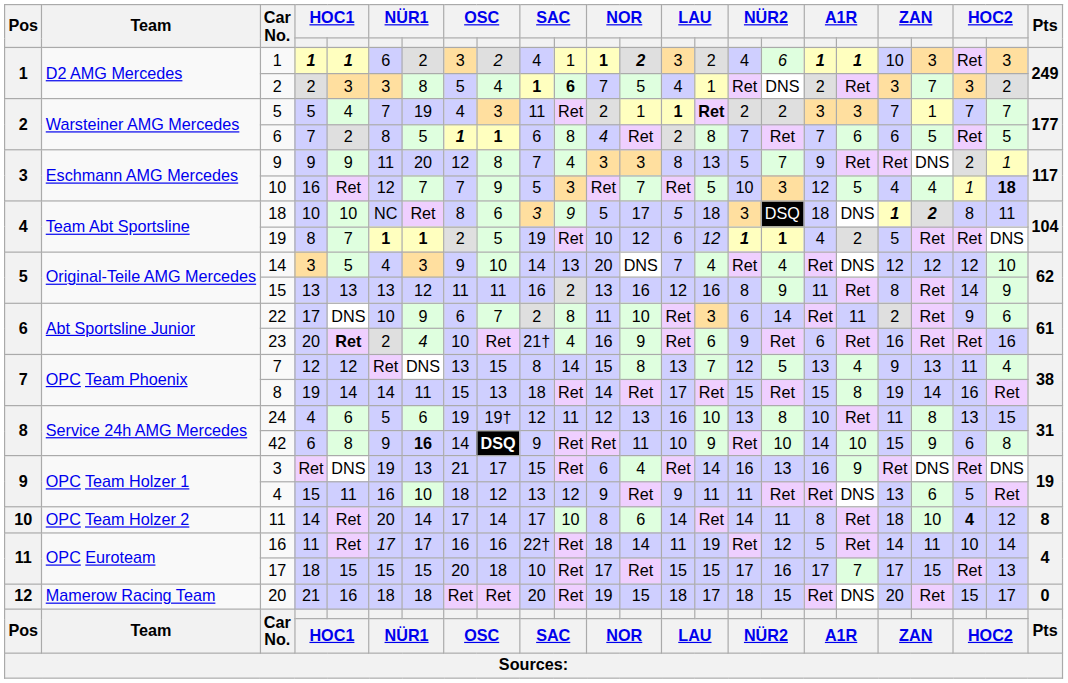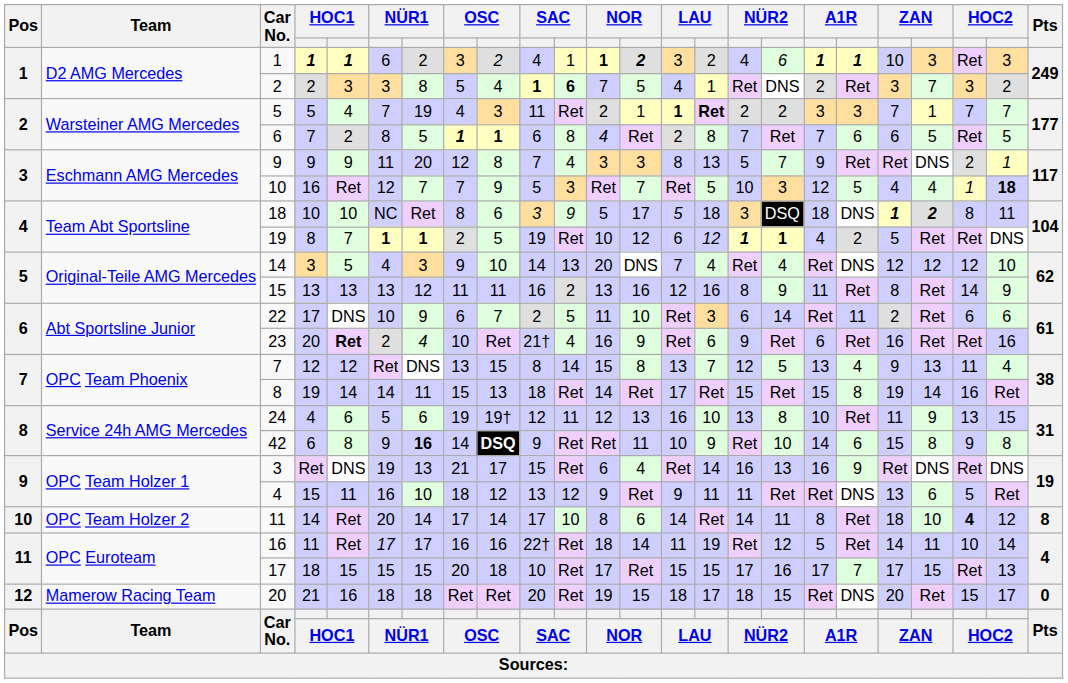 <table class="wikitable" style="font-size:85%; text-align:center">
 <tr style="background:#f9f9f9" valign="top">
 <th rowspan=2 valign="middle">Pos</th>
 <th rowspan=2 valign="middle">Team</th>
 <th rowspan=2 valign="middle">Car<br>No.</th>
 <th colspan="2" align="center"><a href='#'>HOC1</a><br></th>
 <th colspan="2" align="center"><a href='#'>NÜR1</a><br></th>
 <th colspan="2" align="center"><a href='#'>OSC</a><br></th>
 <th colspan="2" align="center"><a href='#'>SAC</a><br></th>
 <th colspan="2" align="center"><a href='#'>NOR</a><br></th>
 <th colspan="2" align="center"><a href='#'>LAU</a><br></th>
 <th colspan="2" align="center"><a href='#'>NÜR2</a><br></th>
 <th colspan="2" align="center"><a href='#'>A1R</a><br></th>
 <th colspan="2" align="center"><a href='#'>ZAN</a><br></th>
 <th colspan="2" align="center"><a href='#'>HOC2</a><br></th>
 <th rowspan=2 valign="middle">Pts</th>
 </tr>
 <tr>
 <th></th>
 <th></th>
 <th></th>
 <th></th>
 <th></th>
 <th></th>
 <th></th>
 <th></th>
 <th></th>
 <th></th>
 <th></th>
 <th></th>
 <th></th>
 <th></th>
 <th></th>
 <th></th>
 <th></th>
 <th></th>
 <th></th>
 <th></th>
 </tr>
 <tr>
 <th rowspan=2>1</th>
 <td align="left" rowspan=2><a href='#'>D2 AMG Mercedes</a></td>
 <td align="center">1</td>
 <td align="center" style="background:#ffffbf;" width="20"><strong><em>1</em></strong></td>
 <td align="center" style="background:#ffffbf;" width="20"><strong><em>1</em></strong></td>
 <td align="center" style="background:#cfcfff;">6</td>
 <td align="center" style="background:#dfdfdf;">2</td>
 <td align="center" style="background:#ffdf9f;">3</td>
 <td align="center" style="background:#dfdfdf;"><em>2</em></td>
 <td align="center" style="background:#cfcfff;">4</td>
 <td align="center" style="background:#ffffbf;" width="20">1</td>
 <td align="center" style="background:#ffffbf;" width="20"><strong>1</strong></td>
 <td align="center" style="background:#dfdfdf;"><strong><em>2</em></strong></td>
 <td align="center" style="background:#ffdf9f;">3</td>
 <td align="center" style="background:#dfdfdf;">2</td>
 <td align="center" style="background:#cfcfff;">4</td>
 <td align="center" style="background:#dfffdf;"><em>6</em></td>
 <td align="center" style="background:#ffffbf;" width="20"><strong><em>1</em></strong></td>
 <td align="center" style="background:#ffffbf;" width="20"><strong><em>1</em></strong></td>
 <td align="center" style="background:#cfcfff;">10</td>
 <td align="center" style="background:#ffdf9f;">3</td>
 <td align="center" style="background:#efcfff;">Ret</td>
 <td align="center" style="background:#ffdf9f;">3</td>
 <th rowspan=2>249</th>
 </tr>
 <tr>
 <td align="center">2</td>
 <td style="background:#dfdfdf;">2</td>
 <td style="background:#ffdf9f;">3</td>
 <td style="background:#ffdf9f;">3</td>
 <td style="background:#dfffdf;">8</td>
 <td style="background:#cfcfff;">5</td>
 <td style="background:#dfffdf;">4</td>
 <td style="background:#ffffbf;" width="20"><strong>1</strong></td>
 <td style="background:#dfffdf;"><strong>6</strong></td>
 <td style="background:#cfcfff;">7</td>
 <td style="background:#dfffdf;">5</td>
 <td style="background:#cfcfff;">4</td>
 <td style="background:#ffffbf;" width="20">1</td>
 <td style="background:#efcfff;">Ret</td>
 <td style="background:#ffffff;">DNS</td>
 <td style="background:#dfdfdf;">2</td>
 <td style="background:#efcfff;">Ret</td>
 <td style="background:#ffdf9f;">3</td>
 <td style="background:#dfffdf;">7</td>
 <td style="background:#ffdf9f;">3</td>
 <td style="background:#dfdfdf;">2</td>
 </tr>
 <tr>
 <th rowspan=2>2</th>
 <td align="left" rowspan=2><a href='#'>Warsteiner AMG Mercedes</a></td>
 <td align="center">5</td>
 <td style="background:#cfcfff;">5</td>
 <td style="background:#dfffdf;">4</td>
 <td style="background:#cfcfff;">7</td>
 <td style="background:#cfcfff;">19</td>
 <td style="background:#cfcfff;">4</td>
 <td style="background:#ffdf9f;">3</td>
 <td style="background:#cfcfff;">11</td>
 <td style="background:#efcfff;">Ret</td>
 <td style="background:#dfdfdf;">2</td>
 <td style="background:#ffffbf;" width="20">1</td>
 <td style="background:#ffffbf;" width="20"><strong>1</strong></td>
 <td style="background:#efcfff;"><strong>Ret</strong></td>
 <td style="background:#dfdfdf;">2</td>
 <td style="background:#dfdfdf;">2</td>
 <td style="background:#ffdf9f;">3</td>
 <td style="background:#ffdf9f;">3</td>
 <td style="background:#cfcfff;">7</td>
 <td style="background:#ffffbf;" width="20">1</td>
 <td style="background:#cfcfff;">7</td>
 <td style="background:#dfffdf;">7</td>
 <th rowspan=2>177</th>
 </tr>
 <tr>
 <td align="center">6</td>
 <td style="background:#cfcfff;">7</td>
 <td style="background:#dfdfdf;">2</td>
 <td style="background:#cfcfff;">8</td>
 <td style="background:#dfffdf;">5</td>
 <td style="background:#ffffbf;" width="20"><strong><em>1</em></strong></td>
 <td style="background:#ffffbf;" width="20"><strong>1</strong></td>
 <td style="background:#cfcfff;">6</td>
 <td style="background:#dfffdf;">8</td>
 <td style="background:#cfcfff;"><em>4</em></td>
 <td style="background:#efcfff;">Ret</td>
 <td style="background:#dfdfdf;">2</td>
 <td style="background:#dfffdf;">8</td>
 <td style="background:#cfcfff;">7</td>
 <td style="background:#efcfff;">Ret</td>
 <td style="background:#cfcfff;">7</td>
 <td style="background:#dfffdf;">6</td>
 <td style="background:#cfcfff;">6</td>
 <td style="background:#dfffdf;">5</td>
 <td style="background:#efcfff;">Ret</td>
 <td style="background:#dfffdf;">5</td>
 </tr>
 <tr>
 <th rowspan=2>3</th>
 <td align="left" rowspan=2><a href='#'>Eschmann AMG Mercedes</a></td>
 <td align="center">9</td>
 <td style="background:#cfcfff;">9</td>
 <td style="background:#dfffdf;">9</td>
 <td style="background:#cfcfff;">11</td>
 <td style="background:#cfcfff;">20</td>
 <td style="background:#cfcfff;">12</td>
 <td style="background:#dfffdf;">8</td>
 <td style="background:#cfcfff;">7</td>
 <td style="background:#dfffdf;">4</td>
 <td style="background:#ffdf9f;">3</td>
 <td style="background:#ffdf9f;">3</td>
 <td style="background:#cfcfff;">8</td>
 <td style="background:#cfcfff;">13</td>
 <td style="background:#cfcfff;">5</td>
 <td style="background:#dfffdf;">7</td>
 <td style="background:#cfcfff;">9</td>
 <td style="background:#efcfff;">Ret</td>
 <td style="background:#efcfff;">Ret</td>
 <td style="background:#ffffff;">DNS</td>
 <td style="background:#dfdfdf;">2</td>
 <td style="background:#ffffbf;"><em>1</em></td>
 <th rowspan=2>117</th>
 </tr>
 <tr>
 <td align="center">10</td>
 <td style="background:#cfcfff;">16</td>
 <td style="background:#efcfff;">Ret</td>
 <td style="background:#cfcfff;">12</td>
 <td style="background:#dfffdf;">7</td>
 <td style="background:#cfcfff;">7</td>
 <td style="background:#dfffdf;">9</td>
 <td style="background:#cfcfff;">5</td>
 <td style="background:#ffdf9f;">3</td>
 <td style="background:#efcfff;">Ret</td>
 <td style="background:#dfffdf;">7</td>
 <td style="background:#efcfff;">Ret</td>
 <td style="background:#dfffdf;">5</td>
 <td style="background:#cfcfff;">10</td>
 <td style="background:#ffdf9f;">3</td>
 <td style="background:#cfcfff;">12</td>
 <td style="background:#dfffdf;">5</td>
 <td style="background:#cfcfff;">4</td>
 <td style="background:#dfffdf;">4</td>
 <td style="background:#ffffbf;" width="20"><em>1</em></td>
 <td style="background:#cfcfff;"><strong>18</strong></td>
 </tr>
 <tr>
 <th rowspan=2>4</th>
 <td align="left" rowspan=2><a href='#'>Team Abt Sportsline</a></td>
 <td align="center">18</td>
 <td style="background:#cfcfff;">10</td>
 <td style="background:#dfffdf;">10</td>
 <td style="background:#cfcfff;">NC</td>
 <td style="background:#efcfff;">Ret</td>
 <td style="background:#cfcfff;">8</td>
 <td style="background:#dfffdf;">6</td>
 <td style="background:#ffdf9f;"><em>3</em></td>
 <td style="background:#dfffdf;"><em>9</em></td>
 <td style="background:#cfcfff;">5</td>
 <td style="background:#cfcfff;">17</td>
 <td style="background:#cfcfff;"><em>5</em></td>
 <td style="background:#cfcfff;">18</td>
 <td style="background:#ffdf9f;">3</td>
 <td style="background:#000000; color:white">DSQ</td>
 <td style="background:#cfcfff;">18</td>
 <td style="background:#ffffff;">DNS</td>
 <td style="background:#ffffbf;"><strong><em>1</em></strong></td>
 <td style="background:#dfdfdf;"><strong><em>2</em></strong></td>
 <td style="background:#cfcfff;">8</td>
 <td style="background:#cfcfff;">11</td>
 <th rowspan=2>104</th>
 </tr>
 <tr>
 <td align="center">19</td>
 <td style="background:#cfcfff;">8</td>
 <td style="background:#dfffdf;">7</td>
 <td style="background:#ffffbf;" width="20"><strong>1</strong></td>
 <td style="background:#ffffbf;" width="20"><strong>1</strong></td>
 <td style="background:#dfdfdf;">2</td>
 <td style="background:#dfffdf;">5</td>
 <td style="background:#cfcfff;">19</td>
 <td style="background:#efcfff;">Ret</td>
 <td style="background:#cfcfff;">10</td>
 <td style="background:#cfcfff;">12</td>
 <td style="background:#cfcfff;">6</td>
 <td style="background:#cfcfff;"><em>12</em></td>
 <td style="background:#ffffbf;" width="20"><strong><em>1</em></strong></td>
 <td style="background:#ffffbf;" width="20"><strong>1</strong></td>
 <td style="background:#cfcfff;">4</td>
 <td style="background:#dfdfdf;">2</td>
 <td style="background:#cfcfff;">5</td>
 <td style="background:#efcfff;">Ret</td>
 <td style="background:#efcfff;">Ret</td>
 <td style="background:#ffffff;">DNS</td>
 </tr>
 <tr>
 <th rowspan=2>5</th>
 <td align="left" rowspan=2><a href='#'>Original-Teile AMG Mercedes</a></td>
 <td align="center">14</td>
 <td style="background:#ffdf9f;">3</td>
 <td style="background:#dfffdf;">5</td>
 <td style="background:#cfcfff;">4</td>
 <td style="background:#ffdf9f;">3</td>
 <td style="background:#cfcfff;">9</td>
 <td style="background:#dfffdf;">10</td>
 <td style="background:#cfcfff;">14</td>
 <td style="background:#cfcfff;">13</td>
 <td style="background:#cfcfff;">20</td>
 <td style="background:#ffffff;">DNS</td>
 <td style="background:#cfcfff;">7</td>
 <td style="background:#dfffdf;">4</td>
 <td style="background:#efcfff;">Ret</td>
 <td style="background:#dfffdf;">4</td>
 <td style="background:#efcfff;">Ret</td>
 <td style="background:#ffffff;">DNS</td>
 <td style="background:#cfcfff;">12</td>
 <td style="background:#cfcfff;">12</td>
 <td style="background:#cfcfff;">12</td>
 <td style="background:#dfffdf;">10</td>
 <th rowspan=2>62</th>
 </tr>
 <tr>
 <td align="center">15</td>
 <td style="background:#cfcfff;">13</td>
 <td style="background:#cfcfff;">13</td>
 <td style="background:#cfcfff;">13</td>
 <td style="background:#cfcfff;">12</td>
 <td style="background:#cfcfff;">11</td>
 <td style="background:#cfcfff;">11</td>
 <td style="background:#cfcfff;">16</td>
 <td style="background:#dfdfdf;">2</td>
 <td style="background:#cfcfff;">13</td>
 <td style="background:#cfcfff;">16</td>
 <td style="background:#cfcfff;">12</td>
 <td style="background:#cfcfff;">16</td>
 <td style="background:#cfcfff;">8</td>
 <td style="background:#dfffdf;">9</td>
 <td style="background:#cfcfff;">11</td>
 <td style="background:#efcfff;">Ret</td>
 <td style="background:#cfcfff;">8</td>
 <td style="background:#efcfff;">Ret</td>
 <td style="background:#cfcfff;">14</td>
 <td style="background:#dfffdf;">9</td>
 </tr>
 <tr>
 <th rowspan=2>6</th>
 <td align="left" rowspan=2><a href='#'>Abt Sportsline Junior</a></td>
 <td align="center">22</td>
 <td style="background:#cfcfff;">17</td>
 <td style="background:#ffffff;">DNS</td>
 <td style="background:#cfcfff;">10</td>
 <td style="background:#dfffdf;">9</td>
 <td style="background:#cfcfff;">6</td>
 <td style="background:#dfffdf;">7</td>
 <td style="background:#dfdfdf;">2</td>
-<td style="background:#dfffdf;">8</td>
+<td style="background:#dfffdf;">5</td>
 <td style="background:#cfcfff;">11</td>
 <td style="background:#dfffdf;">10</td>
 <td style="background:#efcfff;">Ret</td>
 <td style="background:#ffdf9f;">3</td>
 <td style="background:#cfcfff;">6</td>
 <td style="background:#cfcfff;">14</td>
 <td style="background:#efcfff;">Ret</td>
 <td style="background:#cfcfff;">11</td>
 <td style="background:#dfdfdf;">2</td>
 <td style="background:#efcfff;">Ret</td>
-<td style="background:#cfcfff;">9</td>
+<td style="background:#cfcfff;">6</td>
 <td style="background:#dfffdf;">6</td>
 <th rowspan=2>61</th>
 </tr>
 <tr>
 <td align="center">23</td>
 <td style="background:#cfcfff;">20</td>
 <td style="background:#efcfff;"><strong>Ret</strong></td>
 <td style="background:#dfdfdf;">2</td>
 <td style="background:#dfffdf;"><em>4</em></td>
 <td style="background:#cfcfff;">10</td>
 <td style="background:#efcfff;">Ret</td>
 <td style="background:#cfcfff;">21†</td>
 <td style="background:#dfffdf;">4</td>
 <td style="background:#cfcfff;">16</td>
 <td style="background:#dfffdf;">9</td>
 <td style="background:#efcfff;">Ret</td>
 <td style="background:#dfffdf;">6</td>
 <td style="background:#cfcfff;">9</td>
 <td style="background:#efcfff;">Ret</td>
 <td style="background:#cfcfff;">6</td>
 <td style="background:#efcfff;">Ret</td>
 <td style="background:#cfcfff;">16</td>
 <td style="background:#efcfff;">Ret</td>
 <td style="background:#efcfff;">Ret</td>
 <td style="background:#cfcfff;">16</td>
 </tr>
 <tr>
 <th rowspan=2>7</th>
 <td align="left" rowspan=2><a href='#'>OPC</a> <a href='#'>Team Phoenix</a></td>
 <td align="center">7</td>
 <td style="background:#cfcfff;">12</td>
 <td style="background:#cfcfff;">12</td>
 <td style="background:#efcfff;">Ret</td>
 <td style="background:#ffffff;">DNS</td>
 <td style="background:#cfcfff;">13</td>
 <td style="background:#cfcfff;">15</td>
 <td style="background:#cfcfff;">8</td>
 <td style="background:#cfcfff;">14</td>
 <td style="background:#cfcfff;">15</td>
 <td style="background:#dfffdf;">8</td>
 <td style="background:#cfcfff;">13</td>
 <td style="background:#dfffdf;">7</td>
 <td style="background:#cfcfff;">12</td>
 <td style="background:#dfffdf;">5</td>
 <td style="background:#cfcfff;">13</td>
 <td style="background:#dfffdf;">4</td>
 <td style="background:#cfcfff;">9</td>
 <td style="background:#cfcfff;">13</td>
 <td style="background:#cfcfff;">11</td>
 <td style="background:#dfffdf;">4</td>
 <th rowspan=2>38</th>
 </tr>
 <tr>
 <td align="center">8</td>
 <td style="background:#cfcfff;">19</td>
 <td style="background:#cfcfff;">14</td>
 <td style="background:#cfcfff;">14</td>
 <td style="background:#cfcfff;">11</td>
 <td style="background:#cfcfff;">15</td>
 <td style="background:#cfcfff;">13</td>
 <td style="background:#cfcfff;">18</td>
 <td style="background:#efcfff;">Ret</td>
 <td style="background:#cfcfff;">14</td>
 <td style="background:#efcfff;">Ret</td>
 <td style="background:#cfcfff;">17</td>
 <td style="background:#efcfff;">Ret</td>
 <td style="background:#cfcfff;">15</td>
 <td style="background:#efcfff;">Ret</td>
 <td style="background:#cfcfff;">15</td>
 <td style="background:#dfffdf;">8</td>
 <td style="background:#cfcfff;">19</td>
 <td style="background:#cfcfff;">14</td>
 <td style="background:#cfcfff;">16</td>
 <td style="background:#efcfff;">Ret</td>
 </tr>
 <tr>
 <th rowspan=2>8</th>
 <td align="left" rowspan=2><a href='#'>Service 24h AMG Mercedes</a></td>
 <td align="center">24</td>
 <td style="background:#cfcfff;">4</td>
 <td style="background:#dfffdf;">6</td>
 <td style="background:#cfcfff;">5</td>
 <td style="background:#dfffdf;">6</td>
 <td style="background:#cfcfff;">19</td>
 <td style="background:#cfcfff;">19†</td>
 <td style="background:#cfcfff;">12</td>
 <td style="background:#cfcfff;">11</td>
 <td style="background:#cfcfff;">12</td>
 <td style="background:#cfcfff;">13</td>
 <td style="background:#cfcfff;">16</td>
 <td style="background:#dfffdf;">10</td>
 <td style="background:#cfcfff;">13</td>
 <td style="background:#dfffdf;">8</td>
 <td style="background:#cfcfff;">10</td>
 <td style="background:#efcfff;">Ret</td>
 <td style="background:#cfcfff;">11</td>
-<td style="background:#dfffdf;">8</td>
+<td style="background:#dfffdf;">9</td>
 <td style="background:#cfcfff;">13</td>
 <td style="background:#cfcfff;">15</td>
 <th rowspan=2>31</th>
 </tr>
 <tr>
 <td align="center">42</td>
 <td style="background:#cfcfff;">6</td>
 <td style="background:#dfffdf;">8</td>
 <td style="background:#cfcfff;">9</td>
 <td style="background:#cfcfff;"><strong>16</strong></td>
 <td style="background:#cfcfff;">14</td>
 <td style="background:#000000; color:white"><strong>DSQ</strong></td>
 <td style="background:#cfcfff;">9</td>
 <td style="background:#efcfff;">Ret</td>
 <td style="background:#efcfff;">Ret</td>
 <td style="background:#cfcfff;">11</td>
 <td style="background:#cfcfff;">10</td>
 <td style="background:#dfffdf;">9</td>
 <td style="background:#efcfff;">Ret</td>
 <td style="background:#dfffdf;">10</td>
 <td style="background:#cfcfff;">14</td>
-<td style="background:#dfffdf;">10</td>
+<td style="background:#dfffdf;">6</td>
 <td style="background:#cfcfff;">15</td>
-<td style="background:#dfffdf;">9</td>
-<td style="background:#cfcfff;">6</td>
+<td style="background:#dfffdf;">8</td>
+<td style="background:#cfcfff;">9</td>
 <td style="background:#dfffdf;">8</td>
 </tr>
 <tr>
 <th rowspan=2>9</th>
 <td align="left" rowspan=2><a href='#'>OPC</a> <a href='#'>Team Holzer 1</a></td>
 <td align="center">3</td>
 <td style="background:#efcfff;">Ret</td>
 <td style="background:#ffffff;">DNS</td>
 <td style="background:#cfcfff;">19</td>
 <td style="background:#cfcfff;">13</td>
 <td style="background:#cfcfff;">21</td>
 <td style="background:#cfcfff;">17</td>
 <td style="background:#cfcfff;">15</td>
 <td style="background:#efcfff;">Ret</td>
 <td style="background:#cfcfff;">6</td>
 <td style="background:#dfffdf;">4</td>
 <td style="background:#efcfff;">Ret</td>
 <td style="background:#cfcfff;">14</td>
 <td style="background:#cfcfff;">16</td>
 <td style="background:#cfcfff;">13</td>
 <td style="background:#cfcfff;">16</td>
 <td style="background:#dfffdf;">9</td>
 <td style="background:#efcfff;">Ret</td>
 <td style="background:#ffffff;">DNS</td>
 <td style="background:#efcfff;">Ret</td>
 <td style="background:#ffffff;">DNS</td>
 <th rowspan=2>19</th>
 </tr>
 <tr>
 <td align="center">4</td>
 <td style="background:#cfcfff;">15</td>
 <td style="background:#cfcfff;">11</td>
 <td style="background:#cfcfff;">16</td>
 <td style="background:#dfffdf;">10</td>
 <td style="background:#cfcfff;">18</td>
 <td style="background:#cfcfff;">12</td>
 <td style="background:#cfcfff;">13</td>
 <td style="background:#cfcfff;">12</td>
 <td style="background:#cfcfff;">9</td>
 <td style="background:#efcfff;">Ret</td>
 <td style="background:#cfcfff;">9</td>
 <td style="background:#cfcfff;">11</td>
 <td style="background:#cfcfff;">11</td>
 <td style="background:#efcfff;">Ret</td>
 <td style="background:#efcfff;">Ret</td>
 <td style="background:#ffffff;">DNS</td>
 <td style="background:#cfcfff;">13</td>
 <td style="background:#dfffdf;">6</td>
 <td style="background:#cfcfff;">5</td>
 <td style="background:#efcfff;">Ret</td>
 </tr>
 <tr>
 <th>10</th>
 <td align="left" rowspan=1><a href='#'>OPC</a> <a href='#'>Team Holzer 2</a></td>
 <td align="center">11</td>
 <td style="background:#cfcfff;">14</td>
 <td style="background:#efcfff;">Ret</td>
 <td style="background:#cfcfff;">20</td>
 <td style="background:#cfcfff;">14</td>
 <td style="background:#cfcfff;">17</td>
 <td style="background:#cfcfff;">14</td>
 <td style="background:#cfcfff;">17</td>
 <td style="background:#dfffdf;">10</td>
 <td style="background:#cfcfff;">8</td>
 <td style="background:#dfffdf;">6</td>
 <td style="background:#cfcfff;">14</td>
 <td style="background:#efcfff;">Ret</td>
 <td style="background:#cfcfff;">14</td>
 <td style="background:#cfcfff;">11</td>
 <td style="background:#cfcfff;">8</td>
 <td style="background:#efcfff;">Ret</td>
 <td style="background:#cfcfff;">18</td>
 <td style="background:#dfffdf;">10</td>
 <td style="background:#cfcfff;"><strong>4</strong></td>
 <td style="background:#cfcfff;">12</td>
 <th>8</th>
 </tr>
 <tr>
 <th rowspan=2>11</th>
 <td align="left" rowspan=2><a href='#'>OPC</a> <a href='#'>Euroteam</a></td>
 <td align="center">16</td>
 <td style="background:#cfcfff;">11</td>
 <td style="background:#efcfff;">Ret</td>
 <td style="background:#cfcfff;"><em>17</em></td>
 <td style="background:#cfcfff;">17</td>
 <td style="background:#cfcfff;">16</td>
 <td style="background:#cfcfff;">16</td>
 <td style="background:#cfcfff;">22†</td>
 <td style="background:#efcfff;">Ret</td>
 <td style="background:#cfcfff;">18</td>
 <td style="background:#cfcfff;">14</td>
 <td style="background:#cfcfff;">11</td>
 <td style="background:#cfcfff;">19</td>
 <td style="background:#efcfff;">Ret</td>
 <td style="background:#cfcfff;">12</td>
 <td style="background:#cfcfff;">5</td>
 <td style="background:#efcfff;">Ret</td>
 <td style="background:#cfcfff;">14</td>
 <td style="background:#cfcfff;">11</td>
 <td style="background:#cfcfff;">10</td>
 <td style="background:#cfcfff;">14</td>
 <th rowspan=2>4</th>
 </tr>
 <tr>
 <td align="center">17</td>
 <td style="background:#cfcfff;">18</td>
 <td style="background:#cfcfff;">15</td>
 <td style="background:#cfcfff;">15</td>
 <td style="background:#cfcfff;">15</td>
 <td style="background:#cfcfff;">20</td>
 <td style="background:#cfcfff;">18</td>
 <td style="background:#cfcfff;">10</td>
 <td style="background:#efcfff;">Ret</td>
 <td style="background:#cfcfff;">17</td>
 <td style="background:#efcfff;">Ret</td>
 <td style="background:#cfcfff;">15</td>
 <td style="background:#cfcfff;">15</td>
 <td style="background:#cfcfff;">17</td>
 <td style="background:#cfcfff;">16</td>
 <td style="background:#cfcfff;">17</td>
 <td style="background:#dfffdf;">7</td>
 <td style="background:#cfcfff;">17</td>
 <td style="background:#cfcfff;">15</td>
 <td style="background:#efcfff;">Ret</td>
 <td style="background:#cfcfff;">13</td>
 </tr>
 <tr>
 <th>12</th>
 <td align="left" rowspan=1><a href='#'>Mamerow Racing Team</a></td>
 <td align="center">20</td>
 <td style="background:#cfcfff;">21</td>
 <td style="background:#cfcfff;">16</td>
 <td style="background:#cfcfff;">18</td>
 <td style="background:#cfcfff;">18</td>
 <td style="background:#efcfff;">Ret</td>
 <td style="background:#efcfff;">Ret</td>
 <td style="background:#cfcfff;">20</td>
 <td style="background:#efcfff;">Ret</td>
 <td style="background:#cfcfff;">19</td>
 <td style="background:#cfcfff;">15</td>
 <td style="background:#cfcfff;">18</td>
 <td style="background:#cfcfff;">17</td>
 <td style="background:#cfcfff;">18</td>
 <td style="background:#cfcfff;">15</td>
 <td style="background:#efcfff;">Ret</td>
 <td style="background:#ffffff;">DNS</td>
 <td style="background:#cfcfff;">20</td>
 <td style="background:#efcfff;">Ret</td>
 <td style="background:#cfcfff;">15</td>
 <td style="background:#cfcfff;">17</td>
 <th>0</th>
 </tr>
 <tr>
 <th rowspan=2 valign="middle">Pos</th>
 <th rowspan=2 valign="middle">Team</th>
 <th rowspan=2 valign="middle">Car<br>No.</th>
 <th></th>
 <th></th>
 <th></th>
 <th></th>
 <th></th>
 <th></th>
 <th></th>
 <th></th>
 <th></th>
 <th></th>
 <th></th>
 <th></th>
 <th></th>
 <th></th>
 <th></th>
 <th></th>
 <th></th>
 <th></th>
 <th></th>
 <th></th>
 <th rowspan=2 valign="middle">Pts</th>
 </tr>
 <tr>
 <th colspan="2" align="center"><a href='#'>HOC1</a><br></th>
 <th colspan="2" align="center"><a href='#'>NÜR1</a><br></th>
 <th colspan="2" align="center"><a href='#'>OSC</a><br></th>
 <th colspan="2" align="center"><a href='#'>SAC</a><br></th>
 <th colspan="2" align="center"><a href='#'>NOR</a><br></th>
 <th colspan="2" align="center"><a href='#'>LAU</a><br></th>
 <th colspan="2" align="center"><a href='#'>NÜR2</a><br></th>
 <th colspan="2" align="center"><a href='#'>A1R</a><br></th>
 <th colspan="2" align="center"><a href='#'>ZAN</a><br></th>
 <th colspan="2" align="center"><a href='#'>HOC2</a><br></th>
 </tr>
 <tr>
 <th colspan="24">Sources:</th>
 </tr>
 </table>
